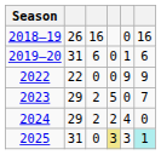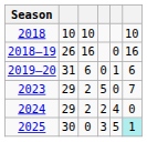 <table class="wikitable sortable floatright" style="text-align:center">
 <tr>
 <th>Season</th>
 <th></th>
 <th></th>
 <th></th>
 <th></th>
 <th></th>
+</tr>
+<tr>
+<td><a href='#'>2018</a></td>
+<td>10</td>
+<td>10</td>
+<td></td>
+<td></td>
+<td> 10</td>
 </tr>
 <tr>
 <td><a href='#'>2018–19</a></td>
 <td>26</td>
 <td>16</td>
 <td></td>
 <td>0</td>
 <td> 16</td>
 </tr>
 <tr>
 <td><a href='#'>2019–20</a></td>
 <td>31</td>
 <td>6</td>
 <td>0</td>
 <td>1</td>
 <td> 6</td>
-</tr>
-<tr>
-<td><a href='#'>2022</a></td>
-<td>22</td>
-<td>0</td>
-<td>0</td>
-<td>9</td>
-<td> 9</td>
 </tr>
 <tr>
 <td><a href='#'>2023</a></td>
 <td>29</td>
 <td>2</td>
 <td>5</td>
 <td>0</td>
 <td> 7</td>
 </tr>
 <tr>
 <td><a href='#'>2024</a></td>
 <td>29</td>
 <td>2</td>
 <td>2</td>
 <td>4</td>
 <td> 0</td>
 </tr>
 <tr>
 <td><a href='#'>2025</a></td>
-<td>31</td>
+<td>30</td>
 <td>0</td>
-<td style="background: khaki;">3</td>
 <td>3</td>
+<td>5</td>
 <td style="background: paleturquoise;"> 1</td>
 </tr>
 </table>
